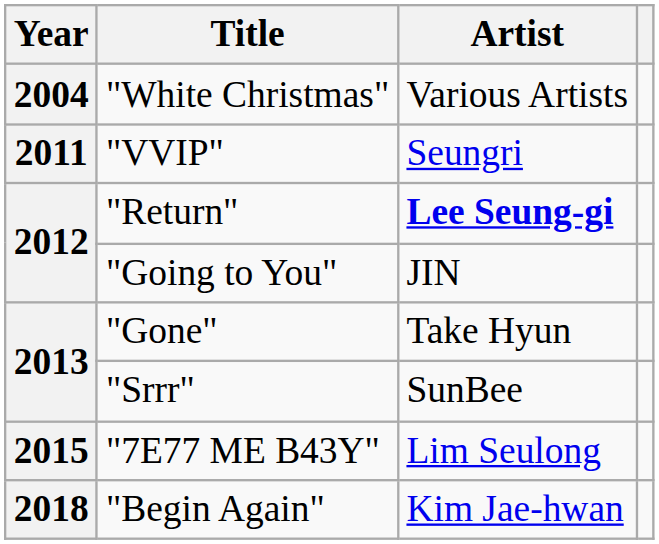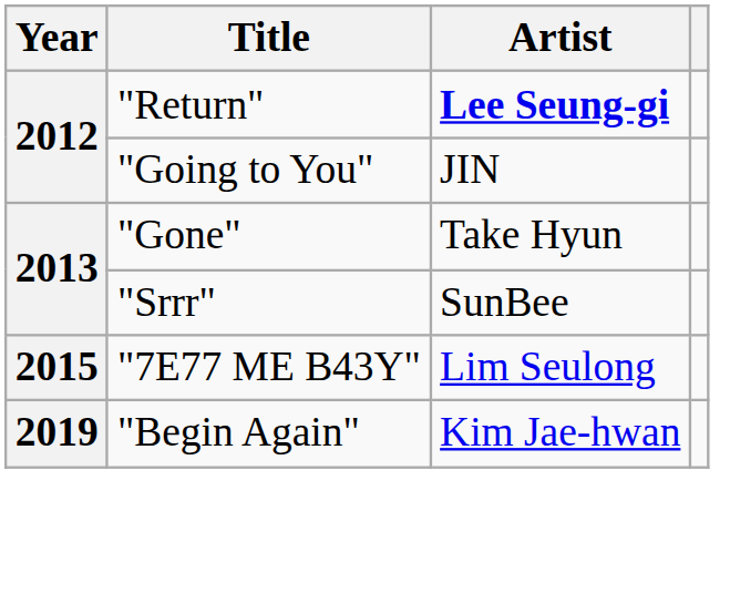 <table class="wikitable sortable plainrowheaders">
 <tr>
 <th>Year</th>
 <th>Title</th>
 <th>Artist</th>
 <th scope="col" class="unsortable"></th>
-</tr>
-<tr>
-<th scope="row">2004</th>
-<td>"White Christmas"</td>
-<td>Various Artists</td>
-<td></td>
-</tr>
-<tr>
-<th scope="row">2011</th>
-<td>"VVIP"</td>
-<td><a href='#'>Seungri</a></td>
-<td></td>
 </tr>
 <tr>
 <th scope="row" rowspan=2>2012</th>
 <td>"Return" </td>
 <td><strong><a href='#'>Lee Seung-gi</a></strong></td>
 <td></td>
 </tr>
 <tr>
 <td>"Going to You" </td>
 <td>JIN</td>
 <td></td>
 </tr>
 <tr>
 <th scope="row" rowspan=2>2013</th>
 <td>"Gone" </td>
 <td>Take Hyun</td>
 <td></td>
 </tr>
 <tr>
 <td>"Srrr"</td>
 <td>SunBee</td>
 <td></td>
 </tr>
 <tr>
 <th scope="row">2015</th>
 <td>"7E77 ME B43Y" </td>
 <td><a href='#'>Lim Seulong</a></td>
 <td></td>
 </tr>
 <tr>
-<th scope="row">2018</th>
+<th scope="row">2019</th>
 <td>"Begin Again" </td>
 <td><a href='#'>Kim Jae-hwan</a></td>
 <td></td>
 </tr>
 </table>
